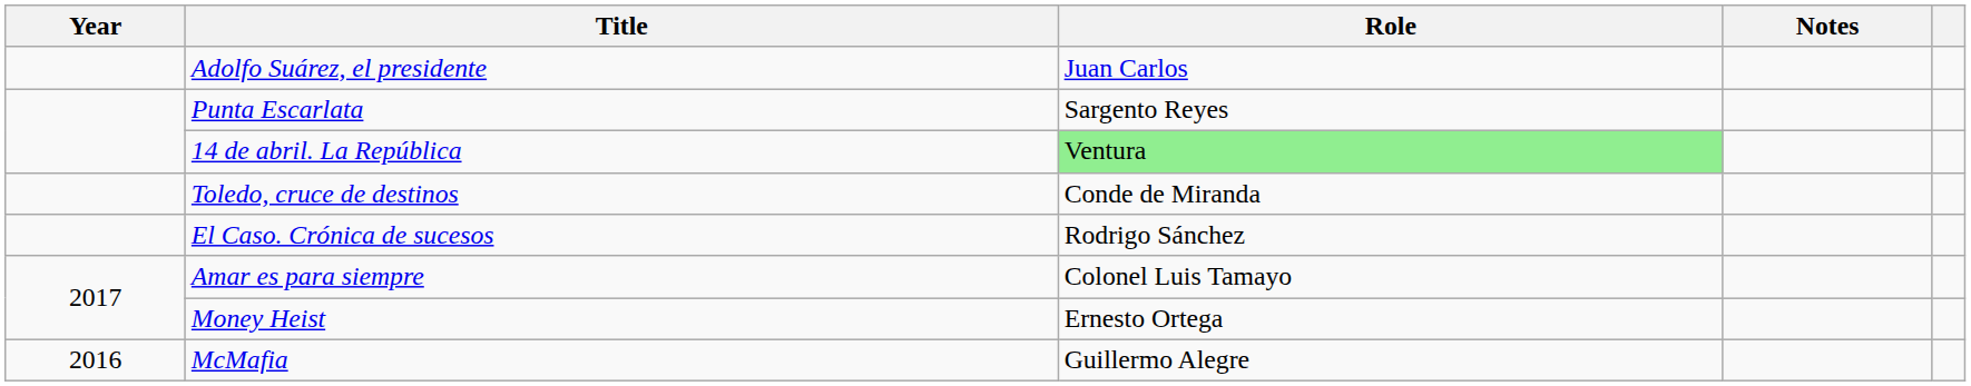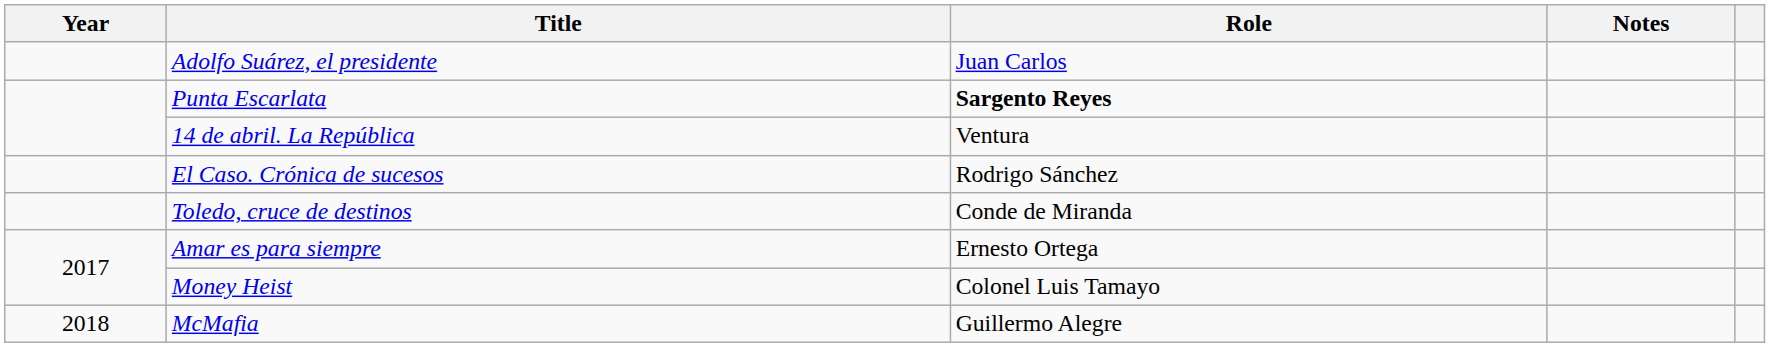 <table class="wikitable" width=60% style="font-size:100%; text-align:left;">
 <tr>
 <th>Year</th>
 <th>Title</th>
 <th>Role</th>
 <th>Notes</th>
 <th></th>
 </tr>
 <tr>
 <td></td>
 <td><em><a href='#'>Adolfo Suárez, el presidente</a></em></td>
 <td><a href='#'>Juan Carlos</a></td>
 <td></td>
 <td align = "center"></td>
 </tr>
 <tr>
 <td rowspan = "2"></td>
 <td><em><a href='#'>Punta Escarlata</a></em></td>
-<td>Sargento Reyes</td>
+<td><strong>Sargento Reyes</strong></td>
 <td></td>
 <td align = "center"></td>
 </tr>
 <tr>
 <td><em><a href='#'>14 de abril. La República</a></em></td>
-<td style="background: lightgreen;">Ventura</td>
+<td>Ventura</td>
+<td></td>
+<td></td>
+</tr>
+<tr>
+<td></td>
+<td><em><a href='#'>El Caso. Crónica de sucesos</a></em></td>
+<td>Rodrigo Sánchez</td>
 <td></td>
 <td></td>
 </tr>
 <tr>
 <td></td>
 <td><em><a href='#'>Toledo, cruce de destinos</a></em></td>
 <td>Conde de Miranda</td>
 <td></td>
 <td></td>
 </tr>
 <tr>
-<td></td>
-<td><em><a href='#'>El Caso. Crónica de sucesos</a></em></td>
-<td>Rodrigo Sánchez</td>
-<td></td>
-<td></td>
-</tr>
-<tr>
 <td align=center rowspan=2>2017</td>
 <td><em><a href='#'>Amar es para siempre</a></em></td>
-<td>Colonel Luis Tamayo</td>
+<td>Ernesto Ortega</td>
 <td></td>
 <td align = "center"></td>
 </tr>
 <tr>
 <td><em><a href='#'>Money Heist</a></em></td>
-<td>Ernesto Ortega</td>
+<td>Colonel Luis Tamayo</td>
 <td></td>
 <td></td>
 </tr>
 <tr>
-<td align=center>2016</td>
+<td align=center>2018</td>
 <td><em><a href='#'>McMafia</a></em></td>
 <td>Guillermo Alegre</td>
 <td></td>
 </tr>
 </table>
